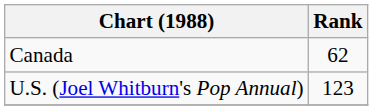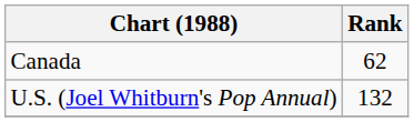 <table class="wikitable">
 <tr>
 <th>Chart (1988)</th>
 <th style="text-align:center;">Rank</th>
 </tr>
 <tr>
 <td>Canada</td>
 <td style="text-align:center;">62</td>
 </tr>
 <tr>
 <td>U.S. (<a href='#'>Joel Whitburn</a>'s <em>Pop Annual</em>)</td>
-<td style="text-align:center;">123</td>
+<td style="text-align:center;">132</td>
 </tr>
 <tr>
 </tr>
 </table>
